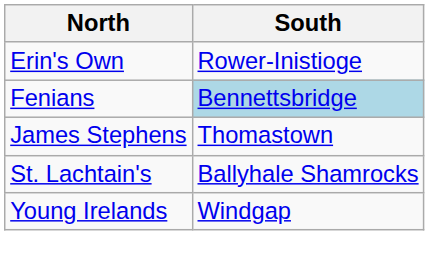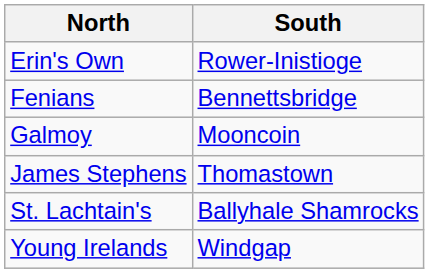 <table class="wikitable">
 <tr>
 <th><strong>North</strong></th>
 <th><strong>South</strong></th>
 </tr>
 <tr>
 <td><a href='#'>Erin's Own</a></td>
 <td><a href='#'>Rower-Inistioge</a></td>
 </tr>
 <tr>
 <td><a href='#'>Fenians</a></td>
-<td style="background: lightblue;"><a href='#'>Bennettsbridge</a></td>
+<td><a href='#'>Bennettsbridge</a></td>
+</tr>
+<tr>
+<td><a href='#'>Galmoy</a></td>
+<td><a href='#'>Mooncoin</a></td>
 </tr>
 <tr>
 <td><a href='#'>James Stephens</a></td>
 <td><a href='#'>Thomastown</a></td>
 </tr>
 <tr>
 <td><a href='#'>St. Lachtain's</a></td>
 <td><a href='#'>Ballyhale Shamrocks</a></td>
 </tr>
 <tr>
 <td><a href='#'>Young Irelands</a></td>
 <td><a href='#'>Windgap</a></td>
 </tr>
 </table>
